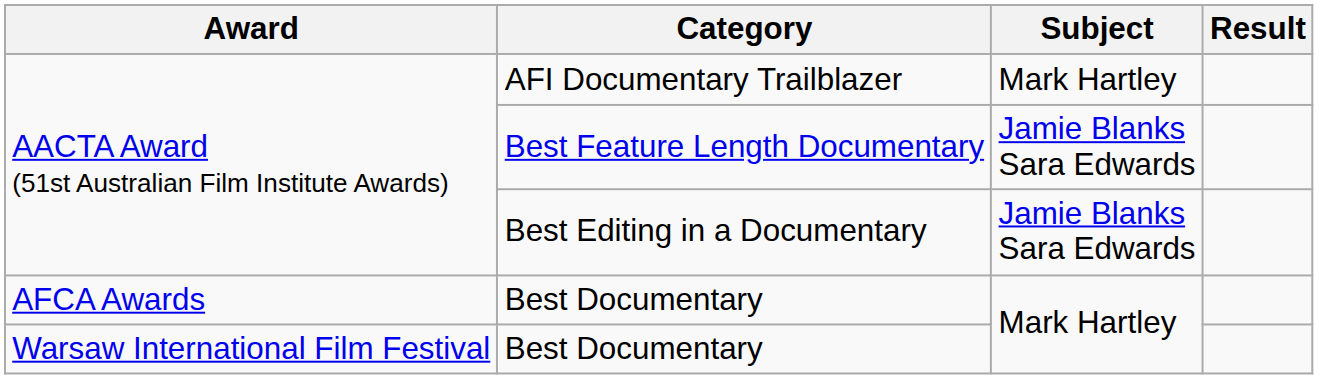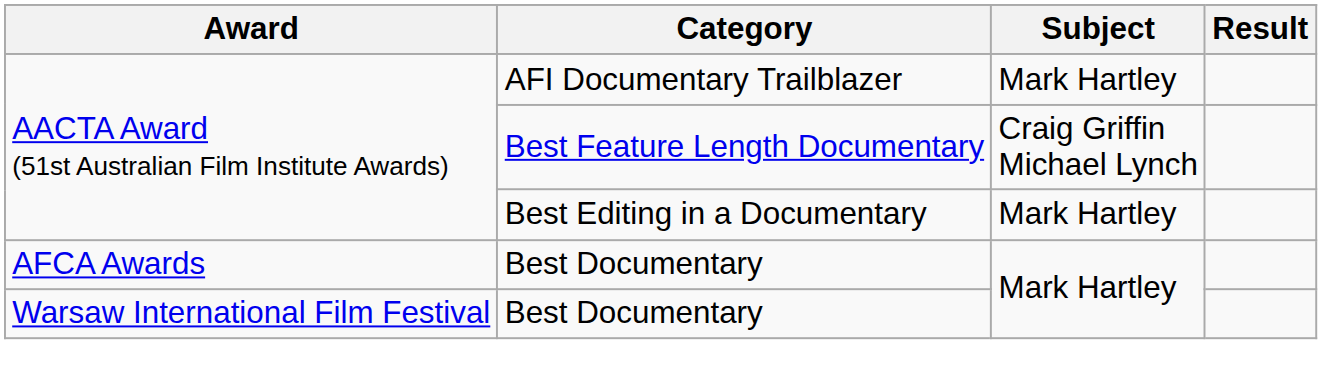 <table class="wikitable">
 <tr>
 <th>Award</th>
 <th>Category</th>
 <th>Subject</th>
 <th>Result</th>
 </tr>
 <tr>
 <td rowspan=3><a href='#'>AACTA Award</a><br><small>(51st Australian Film Institute Awards)</small></td>
 <td>AFI Documentary Trailblazer</td>
 <td>Mark Hartley</td>
 <td></td>
 </tr>
 <tr>
 <td><a href='#'>Best Feature Length Documentary</a></td>
-<td><a href='#'>Jamie Blanks</a><br>Sara Edwards</td>
+<td>Craig Griffin<br>Michael Lynch</td>
 <td></td>
 </tr>
 <tr>
 <td>Best Editing in a Documentary</td>
-<td><a href='#'>Jamie Blanks</a><br>Sara Edwards</td>
+<td>Mark Hartley</td>
 <td></td>
 </tr>
 <tr>
 <td><a href='#'>AFCA Awards</a></td>
 <td>Best Documentary</td>
 <td rowspan=2>Mark Hartley</td>
 <td></td>
 </tr>
 <tr>
 <td><a href='#'>Warsaw International Film Festival</a></td>
 <td>Best Documentary</td>
 <td></td>
 </tr>
 </table>
